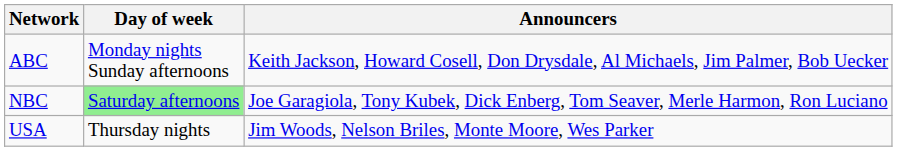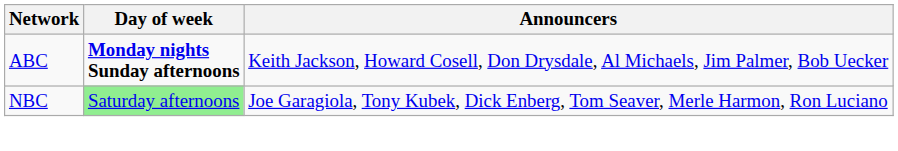 <table class="wikitable">
 <tr>
 <th>Network</th>
 <th>Day of week</th>
 <th>Announcers</th>
 </tr>
 <tr>
 <td><a href='#'>ABC</a></td>
-<td><a href='#'>Monday nights</a><br>Sunday afternoons</td>
+<td><strong><a href='#'>Monday nights</a><br>Sunday afternoons</strong></td>
 <td><a href='#'>Keith Jackson</a>, <a href='#'>Howard Cosell</a>, <a href='#'>Don Drysdale</a>, <a href='#'>Al Michaels</a>, <a href='#'>Jim Palmer</a>, <a href='#'>Bob Uecker</a></td>
 </tr>
 <tr>
 <td><a href='#'>NBC</a></td>
 <td style="background: lightgreen;"><a href='#'>Saturday afternoons</a></td>
 <td><a href='#'>Joe Garagiola</a>, <a href='#'>Tony Kubek</a>, <a href='#'>Dick Enberg</a>, <a href='#'>Tom Seaver</a>, <a href='#'>Merle Harmon</a>, <a href='#'>Ron Luciano</a></td>
 </tr>
-<tr>
-<td><a href='#'>USA</a></td>
-<td>Thursday nights</td>
-<td><a href='#'>Jim Woods</a>, <a href='#'>Nelson Briles</a>, <a href='#'>Monte Moore</a>, <a href='#'>Wes Parker</a></td>
-</tr>
 </table>
